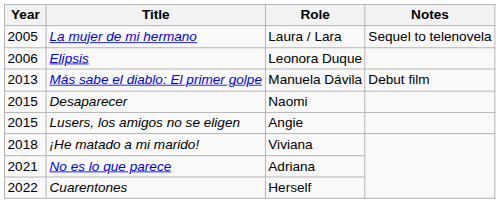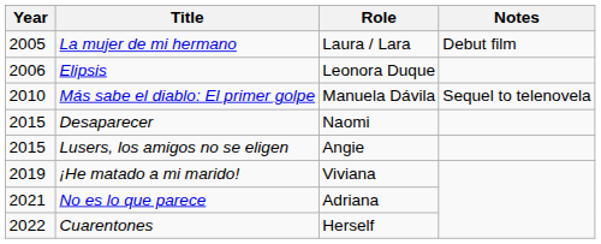 <table class="wikitable sortable">
 <tr>
 <th width="42">Year</th>
 <th width="250">Title</th>
 <th>Role</th>
 <th class="unsortable">Notes</th>
 </tr>
 <tr>
 <td>2005</td>
 <td><em><a href='#'>La mujer de mi hermano</a></em></td>
 <td>Laura / Lara</td>
-<td>Sequel to telenovela</td>
+<td>Debut film</td>
 </tr>
 <tr>
 <td>2006</td>
 <td><em><a href='#'>Elipsis</a></em></td>
 <td>Leonora Duque</td>
 <td></td>
 </tr>
 <tr>
-<td>2013</td>
+<td>2010</td>
 <td><em><a href='#'>Más sabe el diablo: El primer golpe</a></em></td>
 <td>Manuela Dávila</td>
-<td>Debut film</td>
+<td>Sequel to telenovela</td>
 </tr>
 <tr>
 <td>2015</td>
 <td><em>Desaparecer</em></td>
 <td>Naomi</td>
 <td></td>
 </tr>
 <tr>
 <td>2015</td>
 <td><em>Lusers, los amigos no se eligen</em></td>
 <td>Angie</td>
 <td></td>
 </tr>
 <tr>
-<td>2018</td>
+<td>2019</td>
 <td><em>¡He matado a mi marido!</em></td>
 <td>Viviana</td>
 </tr>
 <tr>
 <td>2021</td>
 <td><em><a href='#'>No es lo que parece</a></em></td>
 <td>Adriana</td>
 </tr>
 <tr>
 <td>2022</td>
 <td><em>Cuarentones</td>
 <td>Herself</td>
 </tr>
 </table>
